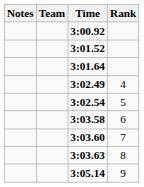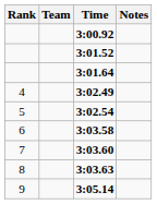 <table class="wikitable sortable" style="text-align:center">
 <tr>
-<th>Notes</th>
+<th>Rank</th>
 <th>Team</th>
 <th>Time</th>
-<th>Rank</th>
+<th>Notes</th>
 </tr>
 <tr>
 <td></td>
 <td></td>
 <td><strong>3:00.92</strong></td>
 <td></td>
 </tr>
 <tr>
 <td></td>
 <td></td>
 <td><strong>3:01.52</strong></td>
 <td></td>
 </tr>
 <tr>
 <td></td>
 <td></td>
 <td><strong>3:01.64</strong></td>
 <td></td>
 </tr>
 <tr>
-<td></td>
+<td>4</td>
 <td></td>
 <td><strong>3:02.49</strong></td>
-<td>4</td>
+<td></td>
 </tr>
 <tr>
-<td></td>
+<td>5</td>
 <td></td>
 <td><strong>3:02.54</strong></td>
-<td>5</td>
+<td></td>
 </tr>
 <tr>
-<td></td>
+<td>6</td>
 <td></td>
 <td><strong>3:03.58</strong></td>
-<td>6</td>
+<td></td>
 </tr>
 <tr>
-<td></td>
+<td>7</td>
 <td></td>
 <td><strong>3:03.60</strong></td>
-<td>7</td>
+<td></td>
 </tr>
 <tr>
-<td></td>
+<td>8</td>
 <td></td>
 <td><strong>3:03.63</strong></td>
-<td>8</td>
+<td></td>
 </tr>
 <tr>
-<td></td>
+<td>9</td>
 <td></td>
 <td><strong>3:05.14</strong></td>
-<td>9</td>
+<td></td>
 </tr>
 </table>
